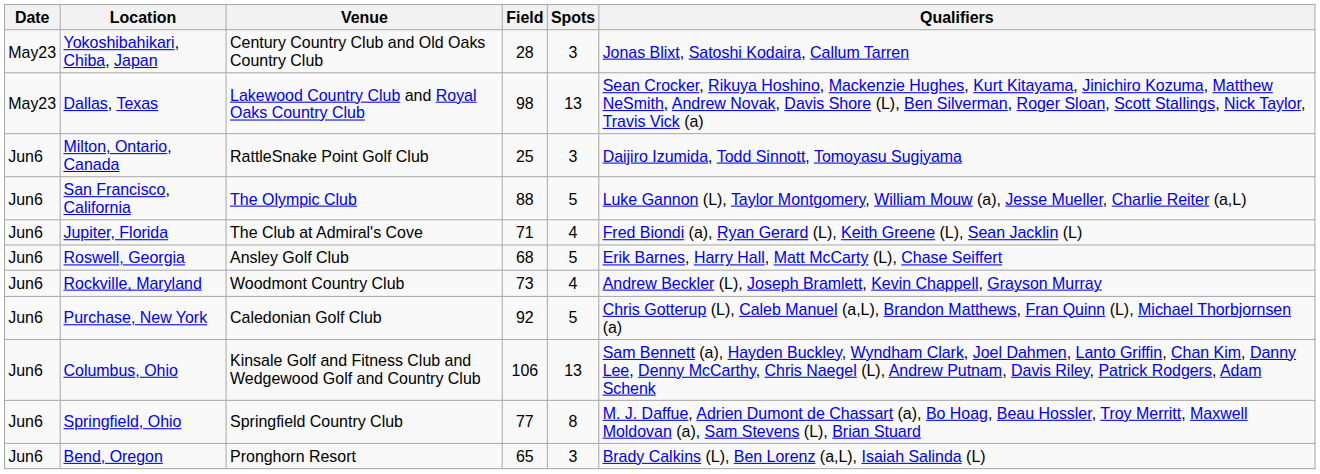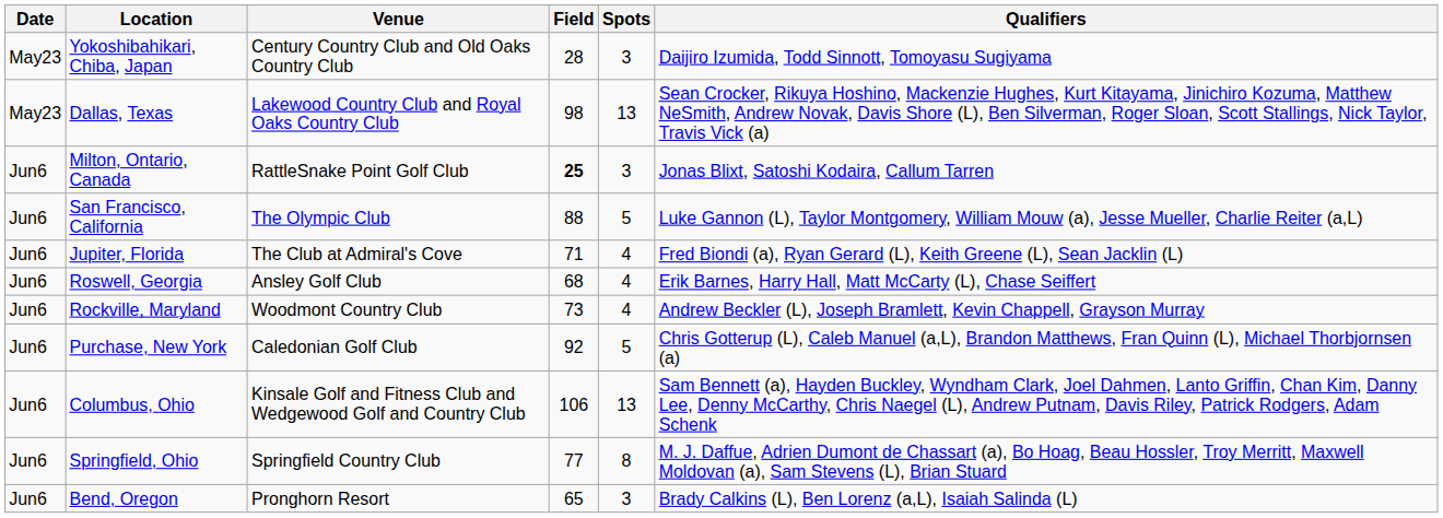 <table class=wikitable style=font-size:95%>
 <tr>
 <th>Date</th>
 <th>Location</th>
 <th>Venue</th>
 <th align=center>Field</th>
 <th align=center>Spots</th>
 <th>Qualifiers</th>
 </tr>
 <tr>
 <td>May23</td>
 <td><a href='#'>Yokoshibahikari</a>, <a href='#'>Chiba</a>, <a href='#'>Japan</a></td>
 <td>Century Country Club and Old Oaks Country Club</td>
 <td align=center>28</td>
 <td align=center>3</td>
-<td><a href='#'>Jonas Blixt</a>, <a href='#'>Satoshi Kodaira</a>, <a href='#'>Callum Tarren</a></td>
+<td><a href='#'>Daijiro Izumida</a>, <a href='#'>Todd Sinnott</a>, <a href='#'>Tomoyasu Sugiyama</a></td>
 </tr>
 <tr>
 <td>May23</td>
 <td><a href='#'>Dallas</a>, <a href='#'>Texas</a></td>
 <td><a href='#'>Lakewood Country Club</a> and <a href='#'>Royal Oaks Country Club</a></td>
 <td align=center>98</td>
 <td align=center>13</td>
 <td><a href='#'>Sean Crocker</a>, <a href='#'>Rikuya Hoshino</a>, <a href='#'>Mackenzie Hughes</a>, <a href='#'>Kurt Kitayama</a>, <a href='#'>Jinichiro Kozuma</a>, <a href='#'>Matthew NeSmith</a>, <a href='#'>Andrew Novak</a>, <a href='#'>Davis Shore</a> (L), <a href='#'>Ben Silverman</a>, <a href='#'>Roger Sloan</a>, <a href='#'>Scott Stallings</a>, <a href='#'>Nick Taylor</a>, <a href='#'>Travis Vick</a> (a)</td>
 </tr>
 <tr>
 <td>Jun6</td>
 <td><a href='#'>Milton, Ontario</a>, <a href='#'>Canada</a></td>
 <td>RattleSnake Point Golf Club</td>
-<td align=center>25</td>
+<td align=center><strong>25</strong></td>
 <td align=center>3</td>
-<td><a href='#'>Daijiro Izumida</a>, <a href='#'>Todd Sinnott</a>, <a href='#'>Tomoyasu Sugiyama</a></td>
+<td><a href='#'>Jonas Blixt</a>, <a href='#'>Satoshi Kodaira</a>, <a href='#'>Callum Tarren</a></td>
 </tr>
 <tr>
 <td>Jun6</td>
 <td><a href='#'>San Francisco</a>, <a href='#'>California</a></td>
 <td><a href='#'>The Olympic Club</a></td>
 <td align=center>88</td>
 <td align=center>5</td>
 <td><a href='#'>Luke Gannon</a> (L), <a href='#'>Taylor Montgomery</a>, <a href='#'>William Mouw</a> (a), <a href='#'>Jesse Mueller</a>, <a href='#'>Charlie Reiter</a> (a,L)</td>
 </tr>
 <tr>
 <td>Jun6</td>
 <td><a href='#'>Jupiter, Florida</a></td>
 <td>The Club at Admiral's Cove</td>
 <td align=center>71</td>
 <td align=center>4</td>
 <td><a href='#'>Fred Biondi</a> (a), <a href='#'>Ryan Gerard</a> (L), <a href='#'>Keith Greene</a> (L), <a href='#'>Sean Jacklin</a> (L)</td>
 </tr>
 <tr>
 <td>Jun6</td>
 <td><a href='#'>Roswell, Georgia</a></td>
 <td>Ansley Golf Club</td>
 <td align=center>68</td>
-<td align=center>5</td>
+<td align=center>4</td>
 <td><a href='#'>Erik Barnes</a>, <a href='#'>Harry Hall</a>, <a href='#'>Matt McCarty</a> (L), <a href='#'>Chase Seiffert</a></td>
 </tr>
 <tr>
 <td>Jun6</td>
 <td><a href='#'>Rockville, Maryland</a></td>
 <td>Woodmont Country Club</td>
 <td align=center>73</td>
 <td align=center>4</td>
 <td><a href='#'>Andrew Beckler</a> (L), <a href='#'>Joseph Bramlett</a>, <a href='#'>Kevin Chappell</a>, <a href='#'>Grayson Murray</a></td>
 </tr>
 <tr>
 <td>Jun6</td>
 <td><a href='#'>Purchase, New York</a></td>
 <td>Caledonian Golf Club</td>
 <td align=center>92</td>
 <td align=center>5</td>
 <td><a href='#'>Chris Gotterup</a> (L), <a href='#'>Caleb Manuel</a> (a,L), <a href='#'>Brandon Matthews</a>, <a href='#'>Fran Quinn</a> (L), <a href='#'>Michael Thorbjornsen</a> (a)</td>
 </tr>
 <tr>
 <td>Jun6</td>
 <td><a href='#'>Columbus, Ohio</a></td>
 <td>Kinsale Golf and Fitness Club and Wedgewood Golf and Country Club</td>
 <td align=center>106</td>
 <td align=center>13</td>
 <td><a href='#'>Sam Bennett</a> (a), <a href='#'>Hayden Buckley</a>, <a href='#'>Wyndham Clark</a>, <a href='#'>Joel Dahmen</a>, <a href='#'>Lanto Griffin</a>, <a href='#'>Chan Kim</a>, <a href='#'>Danny Lee</a>, <a href='#'>Denny McCarthy</a>, <a href='#'>Chris Naegel</a> (L), <a href='#'>Andrew Putnam</a>, <a href='#'>Davis Riley</a>, <a href='#'>Patrick Rodgers</a>, <a href='#'>Adam Schenk</a></td>
 </tr>
 <tr>
 <td>Jun6</td>
 <td><a href='#'>Springfield, Ohio</a></td>
 <td>Springfield Country Club</td>
 <td align=center>77</td>
 <td align=center>8</td>
 <td><a href='#'>M. J. Daffue</a>, <a href='#'>Adrien Dumont de Chassart</a> (a), <a href='#'>Bo Hoag</a>, <a href='#'>Beau Hossler</a>, <a href='#'>Troy Merritt</a>, <a href='#'>Maxwell Moldovan</a> (a), <a href='#'>Sam Stevens</a> (L), <a href='#'>Brian Stuard</a></td>
 </tr>
 <tr>
 <td>Jun6</td>
 <td><a href='#'>Bend, Oregon</a></td>
 <td>Pronghorn Resort</td>
 <td align=center>65</td>
 <td align=center>3</td>
 <td><a href='#'>Brady Calkins</a> (L), <a href='#'>Ben Lorenz</a> (a,L), <a href='#'>Isaiah Salinda</a> (L)</td>
 </tr>
 </table>
